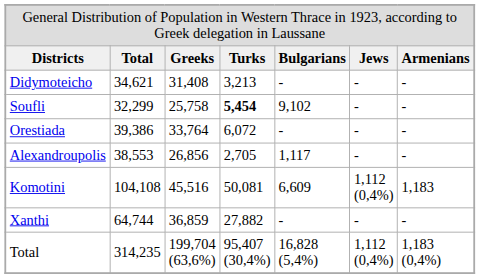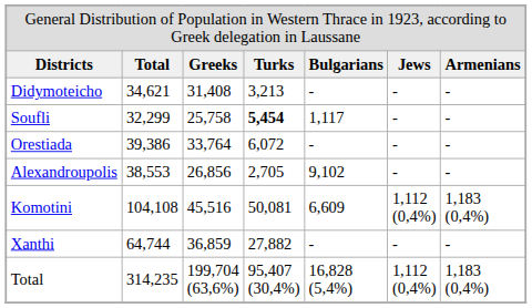 <table cellpadding="4" cellspacing="0" width=250 align="center" rules="all" style="margin: 1em; background: #ffffff; border: 2px solid #aaa; font-size: 100%;">
 <tr bgcolor=#DDDDDD>
 <td colspan=8 align="center">General Distribution of Population in Western Thrace in 1923, according to Greek delegation in Laussane</td>
 </tr>
 <tr bgcolor=#f0f0f0 align="center">
 <th>Districts</th>
 <th>Total</th>
 <th>Greeks</th>
 <th>Turks</th>
 <th>Bulgarians</th>
 <th>Jews</th>
 <th>Armenians</th>
 </tr>
 <tr>
 <td><a href='#'>Didymoteicho</a></td>
 <td>34,621</td>
 <td>31,408</td>
 <td>3,213</td>
 <td>-</td>
 <td>-</td>
 <td>-</td>
 </tr>
 <tr>
 <td><a href='#'>Soufli</a></td>
 <td>32,299</td>
 <td>25,758</td>
 <td><strong>5,454</strong></td>
-<td>9,102</td>
+<td>1,117</td>
 <td>-</td>
 <td>-</td>
 </tr>
 <tr>
 <td><a href='#'>Orestiada</a></td>
 <td>39,386</td>
 <td>33,764</td>
 <td>6,072</td>
 <td>-</td>
 <td>-</td>
 <td>-</td>
 </tr>
 <tr>
 <td><a href='#'>Alexandroupolis</a></td>
 <td>38,553</td>
 <td>26,856</td>
 <td>2,705</td>
-<td>1,117</td>
+<td>9,102</td>
 <td>-</td>
 <td>-</td>
 </tr>
 <tr>
 <td><a href='#'>Komotini</a></td>
 <td>104,108</td>
 <td>45,516</td>
 <td>50,081</td>
 <td>6,609</td>
 <td>1,112 (0,4%)</td>
-<td>1,183</td>
+<td>1,183 (0,4%)</td>
 </tr>
 <tr>
 <td><a href='#'>Xanthi</a></td>
 <td>64,744</td>
 <td>36,859</td>
 <td>27,882</td>
 <td>-</td>
 <td>-</td>
 <td>-</td>
 </tr>
 <tr>
 <td>Total</td>
 <td>314,235</td>
 <td>199,704 (63,6%)</td>
 <td>95,407 (30,4%)</td>
 <td>16,828 (5,4%)</td>
 <td>1,112 (0,4%)</td>
 <td>1,183 (0,4%)</td>
 </tr>
 </table>
